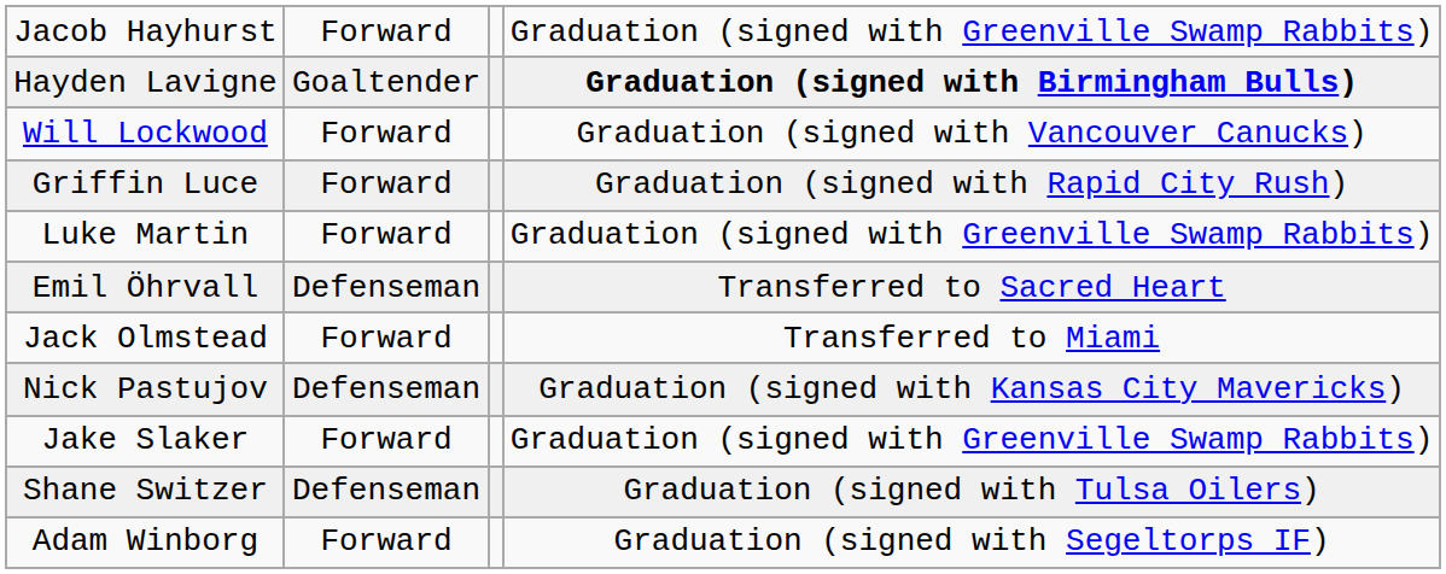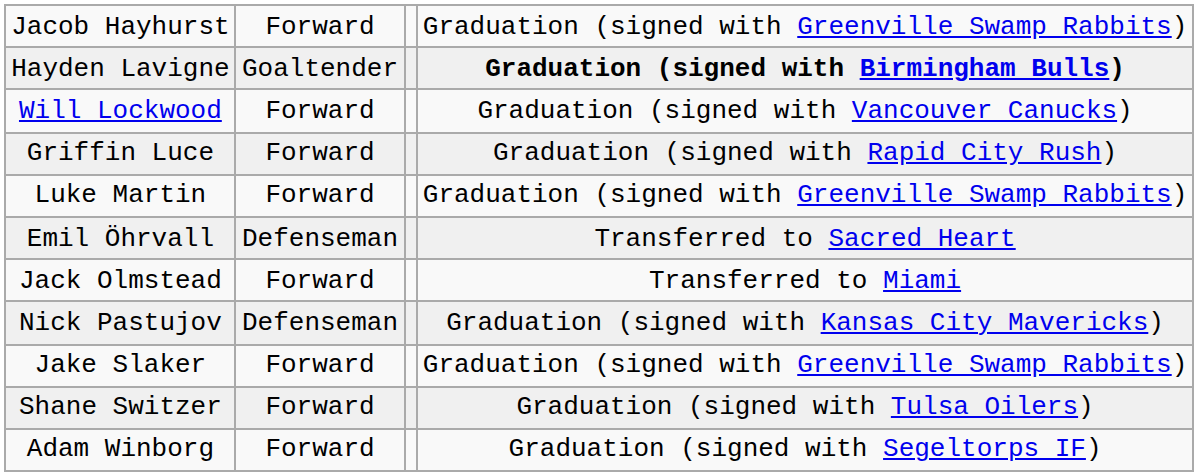 <table class="wikitable">
 <tr align="center" bgcolor="">
 <td>Jacob Hayhurst</td>
 <td>Forward</td>
 <td></td>
 <td>Graduation (signed with <a href='#'>Greenville Swamp Rabbits</a>)</td>
 </tr>
 <tr align="center" bgcolor="f0f0f0">
 <td>Hayden Lavigne</td>
 <td>Goaltender</td>
 <td></td>
 <td><strong>Graduation (signed with <a href='#'>Birmingham Bulls</a>)</strong></td>
 </tr>
 <tr align="center" bgcolor="">
 <td><a href='#'>Will Lockwood</a></td>
 <td>Forward</td>
 <td></td>
 <td>Graduation (signed with <a href='#'>Vancouver Canucks</a>)</td>
 </tr>
 <tr align="center" bgcolor="f0f0f0">
 <td>Griffin Luce</td>
 <td>Forward</td>
 <td></td>
 <td>Graduation (signed with <a href='#'>Rapid City Rush</a>)</td>
 </tr>
 <tr align="center" bgcolor="">
 <td>Luke Martin</td>
 <td>Forward</td>
 <td></td>
 <td>Graduation (signed with <a href='#'>Greenville Swamp Rabbits</a>)</td>
 </tr>
 <tr align="center" bgcolor="f0f0f0">
 <td>Emil Öhrvall</td>
 <td>Defenseman</td>
 <td></td>
 <td>Transferred to <a href='#'>Sacred Heart</a></td>
 </tr>
 <tr align="center" bgcolor="">
 <td>Jack Olmstead</td>
 <td>Forward</td>
 <td></td>
 <td>Transferred to <a href='#'>Miami</a></td>
 </tr>
 <tr align="center" bgcolor="f0f0f0">
 <td>Nick Pastujov</td>
 <td>Defenseman</td>
 <td></td>
 <td>Graduation (signed with <a href='#'>Kansas City Mavericks</a>)</td>
 </tr>
 <tr align="center" bgcolor="">
 <td>Jake Slaker</td>
 <td>Forward</td>
 <td></td>
 <td>Graduation (signed with <a href='#'>Greenville Swamp Rabbits</a>)</td>
 </tr>
 <tr align="center" bgcolor="f0f0f0">
 <td>Shane Switzer</td>
-<td>Defenseman</td>
+<td>Forward</td>
 <td></td>
 <td>Graduation (signed with <a href='#'>Tulsa Oilers</a>)</td>
 </tr>
 <tr align="center" bgcolor="">
 <td>Adam Winborg</td>
 <td>Forward</td>
 <td></td>
 <td>Graduation (signed with <a href='#'>Segeltorps IF</a>)</td>
 </tr>
 </table>
